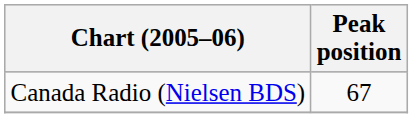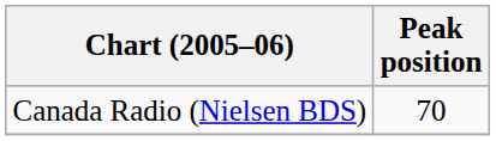 <table class="wikitable sortable">
 <tr>
 <th>Chart (2005–06)</th>
 <th>Peak<br>position</th>
 </tr>
 <tr>
 <td>Canada Radio (<a href='#'>Nielsen BDS</a>)</td>
-<td style="text-align:center;">67</td>
+<td style="text-align:center;">70</td>
 </tr>
 <tr>
 </tr>
 <tr>
 </tr>
 <tr>
 </tr>
 </table>
